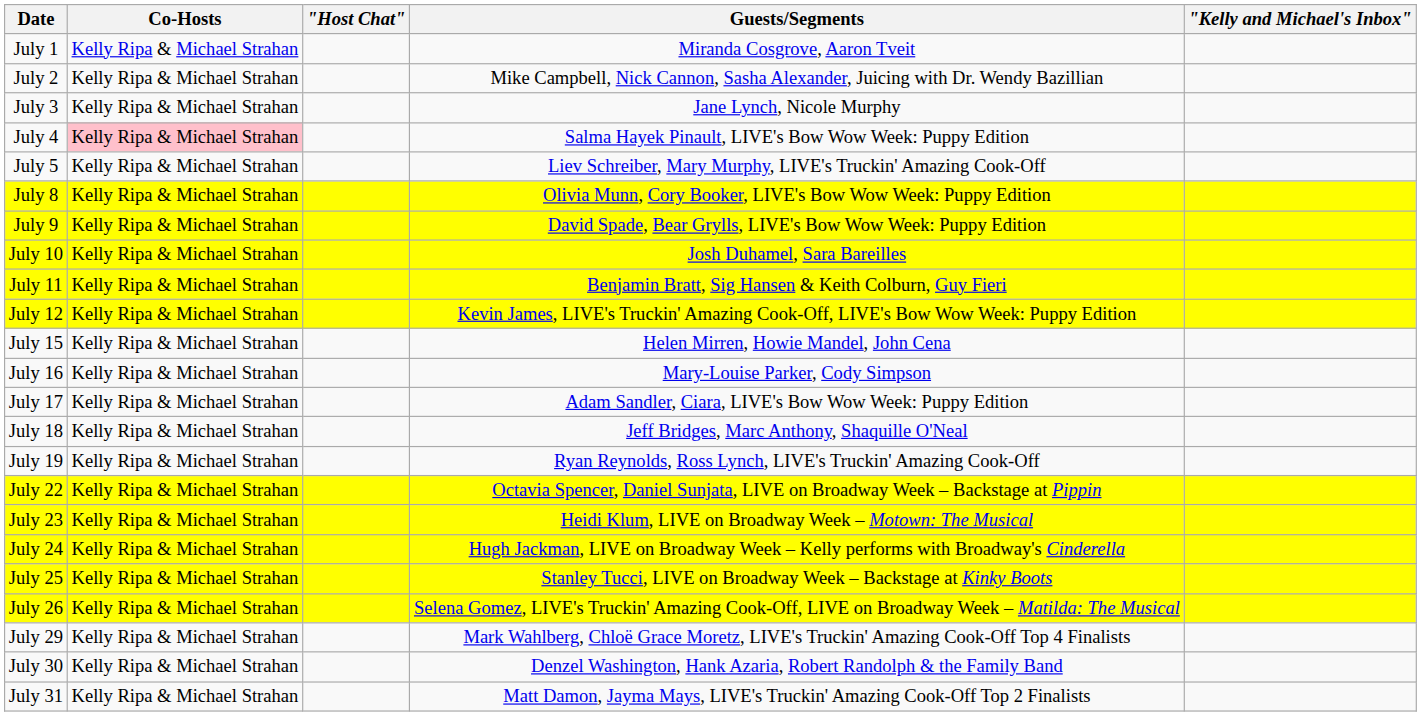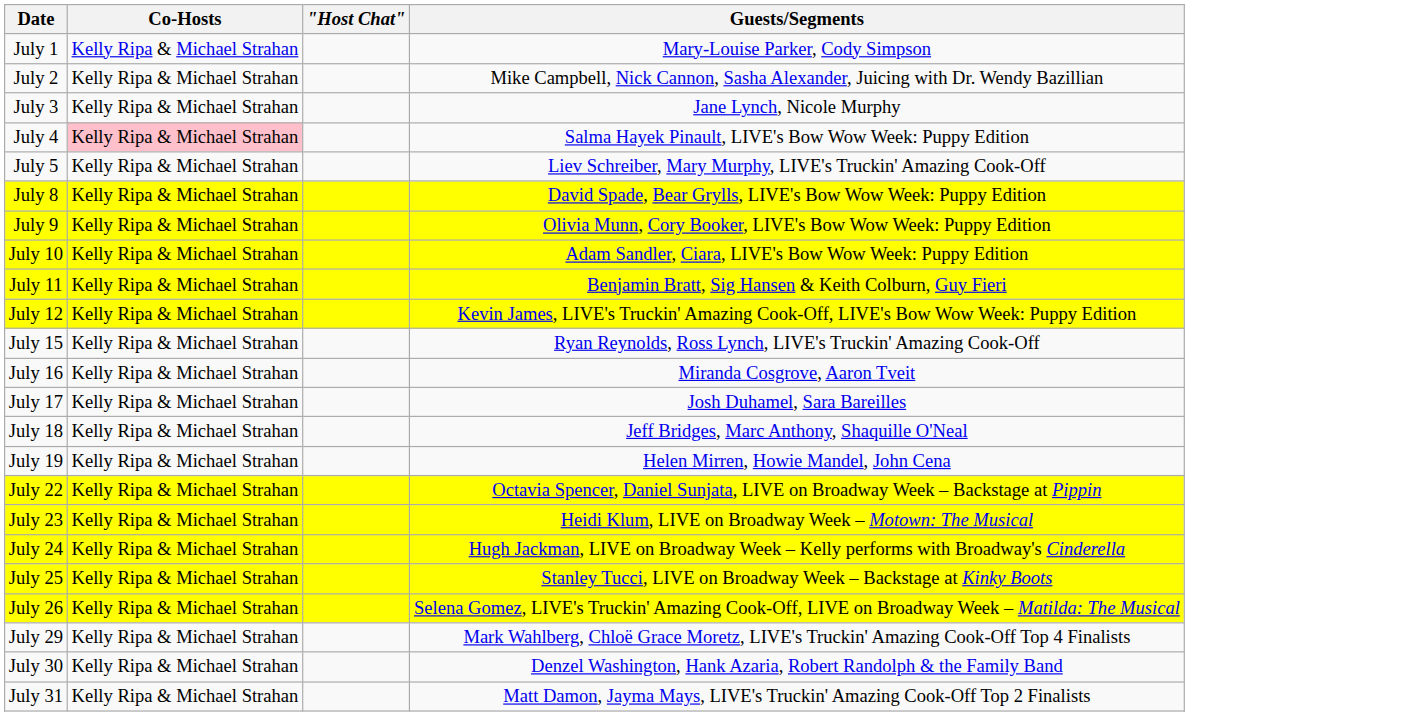 <table class="wikitable sortable" style="text-align:center;">
 <tr>
 <th>Date</th>
 <th>Co-Hosts</th>
 <th><em>"Host Chat"</em></th>
 <th>Guests/Segments</th>
-<th><em>"Kelly and Michael's Inbox"</em></th>
 </tr>
 <tr>
 <td>July 1</td>
 <td><a href='#'>Kelly Ripa</a> & <a href='#'>Michael Strahan</a></td>
 <td></td>
-<td><a href='#'>Miranda Cosgrove</a>, <a href='#'>Aaron Tveit</a></td>
-<td></td>
+<td><a href='#'>Mary-Louise Parker</a>, <a href='#'>Cody Simpson</a></td>
 </tr>
 <tr>
 <td>July 2</td>
 <td>Kelly Ripa & Michael Strahan</td>
 <td></td>
 <td>Mike Campbell, <a href='#'>Nick Cannon</a>, <a href='#'>Sasha Alexander</a>, Juicing with Dr. Wendy Bazillian</td>
-<td></td>
 </tr>
 <tr>
 <td>July 3</td>
 <td>Kelly Ripa & Michael Strahan</td>
 <td></td>
 <td><a href='#'>Jane Lynch</a>, Nicole Murphy</td>
-<td></td>
 </tr>
 <tr>
 <td>July 4</td>
 <td style="background: pink;">Kelly Ripa & Michael Strahan</td>
 <td></td>
 <td><a href='#'>Salma Hayek Pinault</a>, LIVE's Bow Wow Week: Puppy Edition</td>
-<td></td>
 </tr>
 <tr>
 <td>July 5</td>
 <td>Kelly Ripa & Michael Strahan</td>
 <td></td>
 <td><a href='#'>Liev Schreiber</a>, <a href='#'>Mary Murphy</a>, LIVE's Truckin' Amazing Cook-Off</td>
-<td></td>
 </tr>
 <tr style="background:yellow;">
 <td>July 8</td>
 <td>Kelly Ripa & Michael Strahan</td>
 <td></td>
-<td><a href='#'>Olivia Munn</a>, <a href='#'>Cory Booker</a>, LIVE's Bow Wow Week: Puppy Edition</td>
-<td></td>
+<td><a href='#'>David Spade</a>, <a href='#'>Bear Grylls</a>, LIVE's Bow Wow Week: Puppy Edition</td>
 </tr>
 <tr style="background:yellow;">
 <td>July 9</td>
 <td>Kelly Ripa & Michael Strahan</td>
 <td></td>
-<td><a href='#'>David Spade</a>, <a href='#'>Bear Grylls</a>, LIVE's Bow Wow Week: Puppy Edition</td>
-<td></td>
+<td><a href='#'>Olivia Munn</a>, <a href='#'>Cory Booker</a>, LIVE's Bow Wow Week: Puppy Edition</td>
 </tr>
 <tr style="background:yellow;">
 <td>July 10</td>
 <td>Kelly Ripa & Michael Strahan</td>
 <td></td>
-<td><a href='#'>Josh Duhamel</a>, <a href='#'>Sara Bareilles</a></td>
-<td></td>
+<td><a href='#'>Adam Sandler</a>, <a href='#'>Ciara</a>, LIVE's Bow Wow Week: Puppy Edition</td>
 </tr>
 <tr style="background:yellow;">
 <td>July 11</td>
 <td>Kelly Ripa & Michael Strahan</td>
 <td></td>
 <td><a href='#'>Benjamin Bratt</a>, <a href='#'>Sig Hansen</a> & Keith Colburn, <a href='#'>Guy Fieri</a></td>
-<td></td>
 </tr>
 <tr style="background:yellow;">
 <td>July 12</td>
 <td>Kelly Ripa & Michael Strahan</td>
 <td></td>
 <td><a href='#'>Kevin James</a>, LIVE's Truckin' Amazing Cook-Off, LIVE's Bow Wow Week: Puppy Edition</td>
-<td></td>
 </tr>
 <tr>
 <td>July 15</td>
 <td>Kelly Ripa & Michael Strahan</td>
 <td></td>
-<td><a href='#'>Helen Mirren</a>, <a href='#'>Howie Mandel</a>, <a href='#'>John Cena</a></td>
-<td></td>
+<td><a href='#'>Ryan Reynolds</a>, <a href='#'>Ross Lynch</a>, LIVE's Truckin' Amazing Cook-Off</td>
 </tr>
 <tr>
 <td>July 16</td>
 <td>Kelly Ripa & Michael Strahan</td>
 <td></td>
-<td><a href='#'>Mary-Louise Parker</a>, <a href='#'>Cody Simpson</a></td>
-<td></td>
+<td><a href='#'>Miranda Cosgrove</a>, <a href='#'>Aaron Tveit</a></td>
 </tr>
 <tr>
 <td>July 17</td>
 <td>Kelly Ripa & Michael Strahan</td>
 <td></td>
-<td><a href='#'>Adam Sandler</a>, <a href='#'>Ciara</a>, LIVE's Bow Wow Week: Puppy Edition</td>
-<td></td>
+<td><a href='#'>Josh Duhamel</a>, <a href='#'>Sara Bareilles</a></td>
 </tr>
 <tr>
 <td>July 18</td>
 <td>Kelly Ripa & Michael Strahan</td>
 <td></td>
 <td><a href='#'>Jeff Bridges</a>, <a href='#'>Marc Anthony</a>, <a href='#'>Shaquille O'Neal</a></td>
-<td></td>
 </tr>
 <tr>
 <td>July 19</td>
 <td>Kelly Ripa & Michael Strahan</td>
 <td></td>
-<td><a href='#'>Ryan Reynolds</a>, <a href='#'>Ross Lynch</a>, LIVE's Truckin' Amazing Cook-Off</td>
-<td></td>
+<td><a href='#'>Helen Mirren</a>, <a href='#'>Howie Mandel</a>, <a href='#'>John Cena</a></td>
 </tr>
 <tr style="background:yellow;">
 <td>July 22</td>
 <td>Kelly Ripa & Michael Strahan</td>
 <td></td>
 <td><a href='#'>Octavia Spencer</a>, <a href='#'>Daniel Sunjata</a>, LIVE on Broadway Week – Backstage at <em><a href='#'>Pippin</a></em></td>
-<td></td>
 </tr>
 <tr style="background:yellow;">
 <td>July 23</td>
 <td>Kelly Ripa & Michael Strahan</td>
 <td></td>
 <td><a href='#'>Heidi Klum</a>, LIVE on Broadway Week – <em><a href='#'>Motown: The Musical</a></em></td>
-<td></td>
 </tr>
 <tr style="background:yellow;">
 <td>July 24</td>
 <td>Kelly Ripa & Michael Strahan</td>
 <td></td>
 <td><a href='#'>Hugh Jackman</a>, LIVE on Broadway Week – Kelly performs with Broadway's <em><a href='#'>Cinderella</a></em></td>
-<td></td>
 </tr>
 <tr style="background:yellow;">
 <td>July 25</td>
 <td>Kelly Ripa & Michael Strahan</td>
 <td></td>
 <td><a href='#'>Stanley Tucci</a>, LIVE on Broadway Week – Backstage at <em><a href='#'>Kinky Boots</a></em></td>
-<td></td>
 </tr>
 <tr style="background:yellow;">
 <td>July 26</td>
 <td>Kelly Ripa & Michael Strahan</td>
 <td></td>
 <td><a href='#'>Selena Gomez</a>, LIVE's Truckin' Amazing Cook-Off, LIVE on Broadway Week – <em><a href='#'>Matilda: The Musical</a></em></td>
-<td></td>
 </tr>
 <tr>
 <td>July 29</td>
 <td>Kelly Ripa & Michael Strahan</td>
 <td></td>
 <td><a href='#'>Mark Wahlberg</a>, <a href='#'>Chloë Grace Moretz</a>, LIVE's Truckin' Amazing Cook-Off Top 4 Finalists</td>
-<td></td>
 </tr>
 <tr>
 <td>July 30</td>
 <td>Kelly Ripa & Michael Strahan</td>
 <td></td>
 <td><a href='#'>Denzel Washington</a>, <a href='#'>Hank Azaria</a>, <a href='#'>Robert Randolph & the Family Band</a></td>
-<td></td>
 </tr>
 <tr>
 <td>July 31</td>
 <td>Kelly Ripa & Michael Strahan</td>
 <td></td>
 <td><a href='#'>Matt Damon</a>, <a href='#'>Jayma Mays</a>, LIVE's Truckin' Amazing Cook-Off Top 2 Finalists</td>
-<td></td>
 </tr>
 </table>
